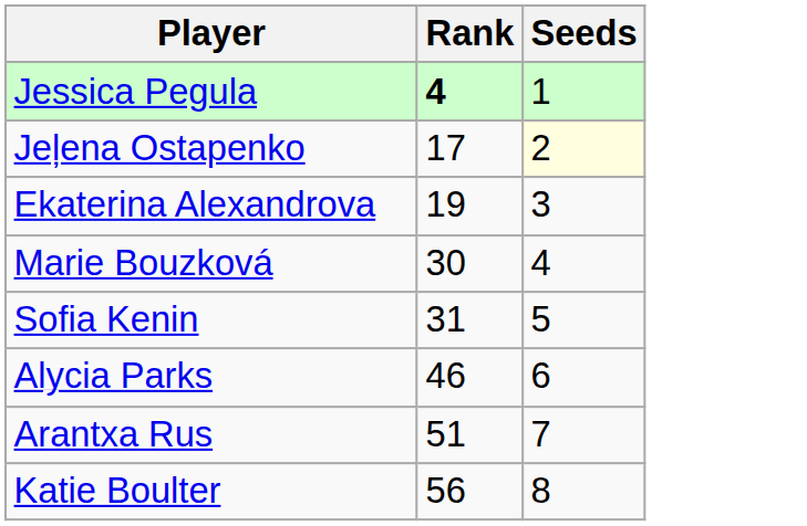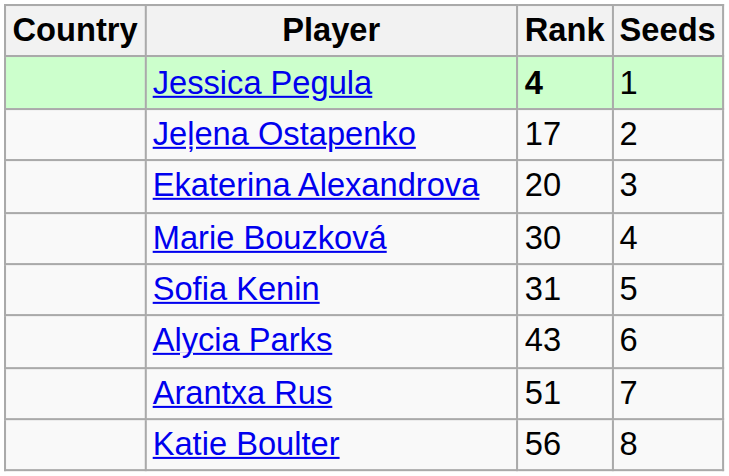 <table class="sortable wikitable">
 <tr>
+<th width="60">Country</th>
 <th width="175">Player</th>
 <th>Rank</th>
 <th>Seeds</th>
 </tr>
 <tr style="background:#cfc;">
+<td></td>
 <td><a href='#'>Jessica Pegula</a></td>
 <td><strong>4</strong></td>
 <td>1</td>
 </tr>
 <tr>
+<td></td>
 <td><a href='#'>Jeļena Ostapenko</a></td>
 <td>17</td>
-<td style="background: lightyellow;">2</td>
+<td>2</td>
 </tr>
 <tr>
+<td></td>
 <td><a href='#'>Ekaterina Alexandrova</a></td>
-<td>19</td>
+<td>20</td>
 <td>3</td>
 </tr>
 <tr>
+<td></td>
 <td><a href='#'>Marie Bouzková</a></td>
 <td>30</td>
 <td>4</td>
 </tr>
 <tr>
+<td></td>
 <td><a href='#'>Sofia Kenin</a></td>
 <td>31</td>
 <td>5</td>
 </tr>
 <tr>
+<td></td>
 <td><a href='#'>Alycia Parks</a></td>
-<td>46</td>
+<td>43</td>
 <td>6</td>
 </tr>
 <tr>
+<td></td>
 <td><a href='#'>Arantxa Rus</a></td>
 <td>51</td>
 <td>7</td>
 </tr>
 <tr>
+<td></td>
 <td><a href='#'>Katie Boulter</a></td>
 <td>56</td>
 <td>8</td>
 </tr>
 </table>
